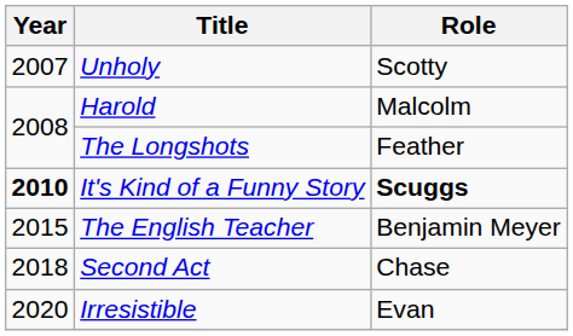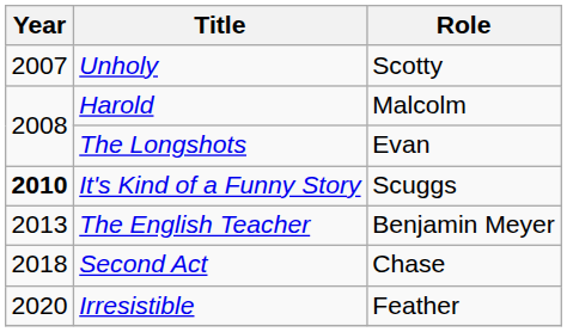 <table class="wikitable sortable">
 <tr>
 <th>Year</th>
 <th>Title</th>
 <th>Role</th>
 </tr>
 <tr>
 <td>2007</td>
 <td><em><a href='#'>Unholy</a></em></td>
 <td>Scotty</td>
 </tr>
 <tr>
 <td rowspan="2">2008</td>
 <td><em><a href='#'>Harold</a></em></td>
 <td>Malcolm</td>
 </tr>
 <tr>
 <td><em><a href='#'>The Longshots</a></em></td>
-<td>Feather</td>
+<td>Evan</td>
 </tr>
 <tr>
 <td><strong>2010</strong></td>
 <td><em><a href='#'>It's Kind of a Funny Story</a></em></td>
-<td><strong>Scuggs</strong></td>
+<td>Scuggs</td>
 </tr>
 <tr>
-<td>2015</td>
+<td>2013</td>
 <td><em><a href='#'>The English Teacher</a></em></td>
 <td>Benjamin Meyer</td>
 </tr>
 <tr>
 <td>2018</td>
 <td><em><a href='#'>Second Act</a></em></td>
 <td>Chase</td>
 </tr>
 <tr>
 <td>2020</td>
 <td><em><a href='#'>Irresistible</a></em></td>
-<td>Evan</td>
+<td>Feather</td>
 </tr>
 <tr>
 </tr>
 </table>
